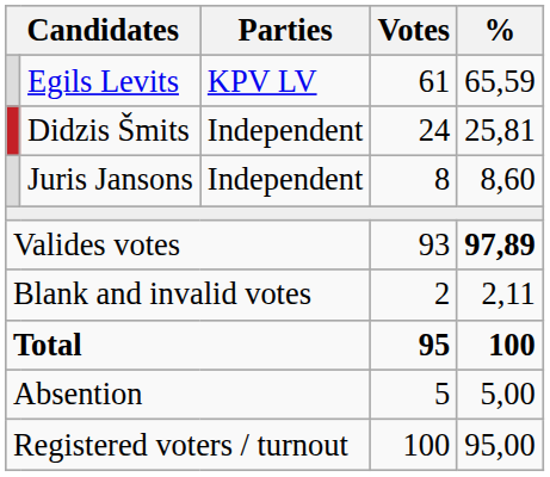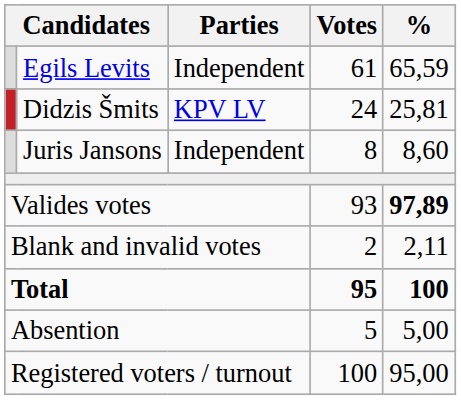 <table class="wikitable centre" style=text-align:right>
 <tr>
 <th colspan=2>Candidates</th>
 <th scope=col>Parties</th>
 <th scope=col>Votes</th>
 <th scope=col>%</th>
 </tr>
 <tr>
 <td bgcolor=#DCDCDC></td>
 <td align=left><a href='#'>Egils Levits</a></td>
-<td align=left><a href='#'>KPV LV</a></td>
+<td align=left>Independent</td>
 <td>61</td>
 <td>65,59</td>
 </tr>
 <tr>
 <td bgcolor=#c42027></td>
 <td align=left>Didzis Šmits</td>
-<td align=left>Independent</td>
+<td align=left><a href='#'>KPV LV</a></td>
 <td>24</td>
 <td>25,81</td>
 </tr>
 <tr>
 <td bgcolor=#DCDCDC></td>
 <td align=left>Juris Jansons</td>
 <td align=left>Independent</td>
 <td>8</td>
 <td>8,60</td>
 </tr>
 <tr bgcolor=#EEE>
 <td colspan=5></td>
 </tr>
 <tr>
 <td align=left colspan=3>Valides votes</td>
 <td>93</td>
 <td><strong>97,89</strong></td>
 </tr>
 <tr>
 <td align=left colspan=3>Blank and invalid votes</td>
 <td>2</td>
 <td>2,11</td>
 </tr>
 <tr>
 <td align=left colspan=3><strong>Total</strong></td>
 <td><strong>95</strong></td>
 <td><strong>100</strong></td>
 </tr>
 <tr>
 <td align=left colspan=3>Absention</td>
 <td>5</td>
 <td>5,00</td>
 </tr>
 <tr>
 <td align=left colspan=3>Registered voters / turnout</td>
 <td>100</td>
 <td>95,00</td>
 </tr>
 </table>
